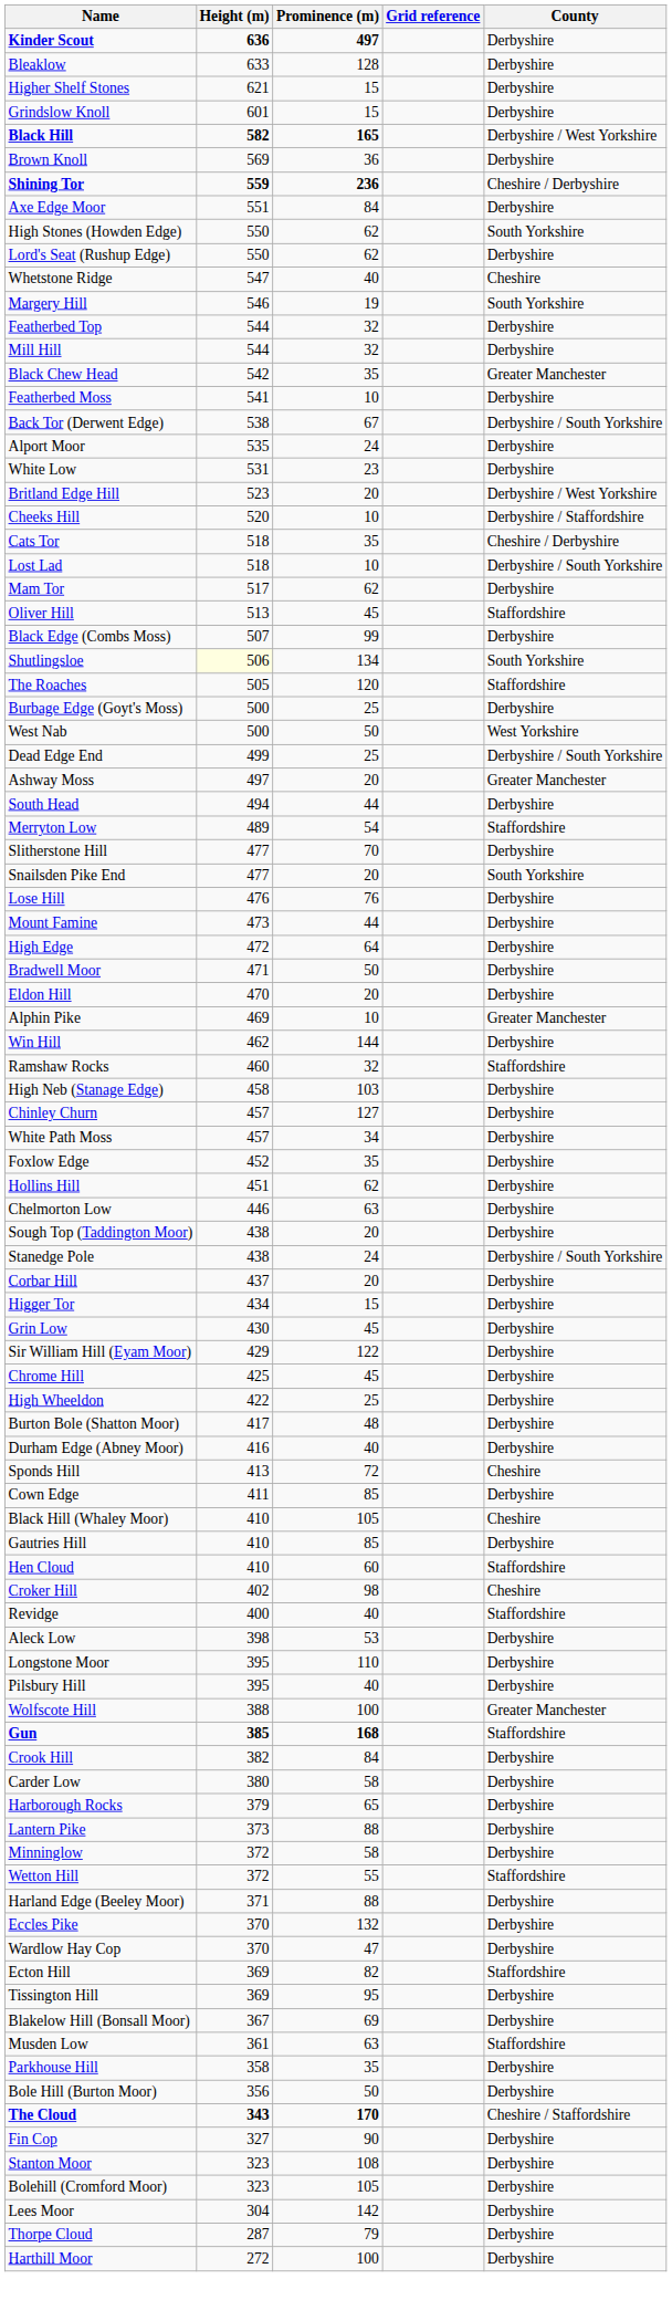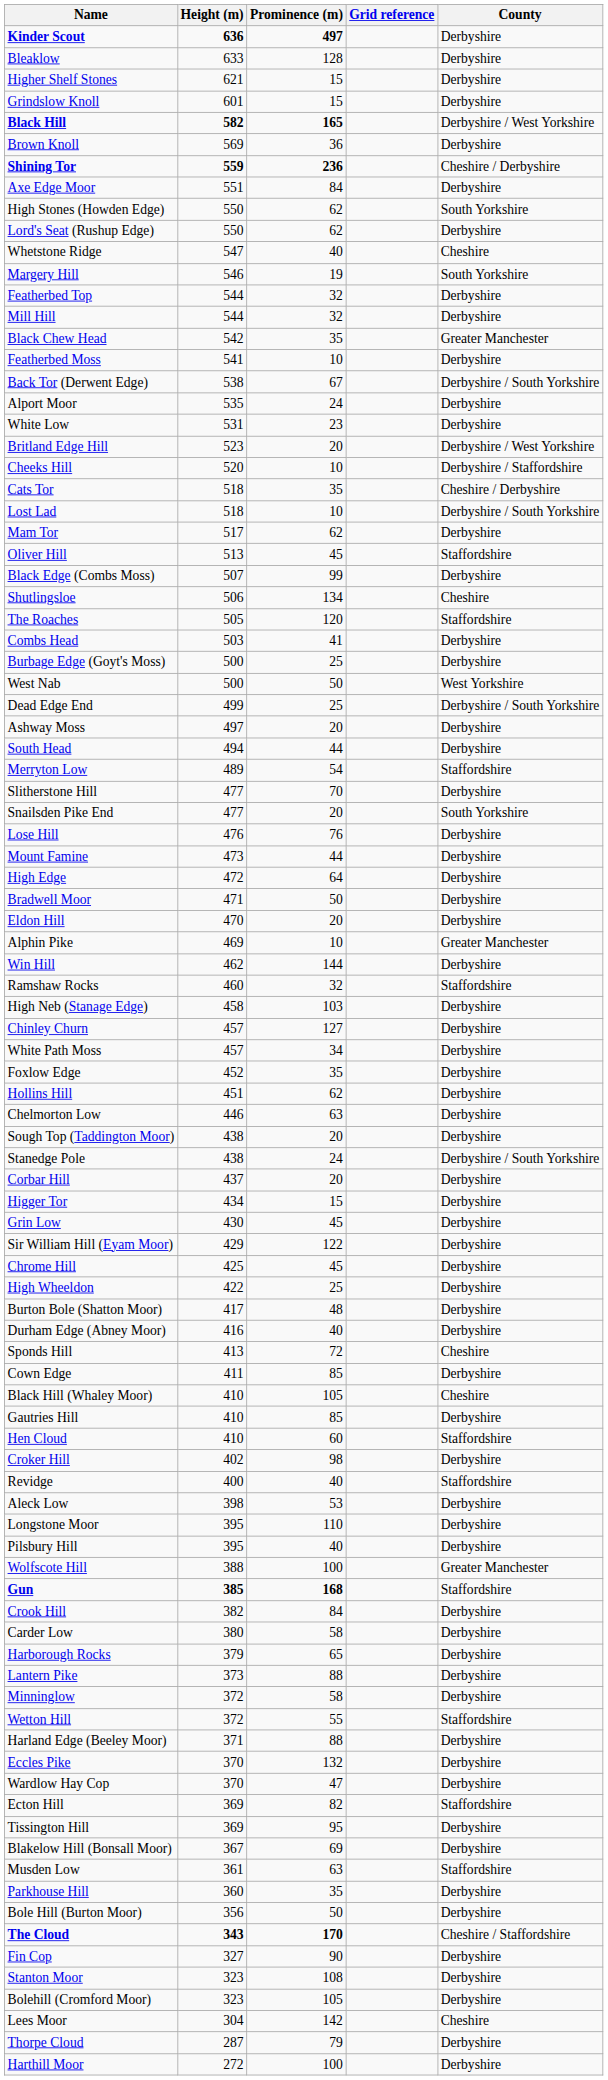 <table class="wikitable sortable">
 <tr>
 <th>Name</th>
 <th>Height (m)</th>
 <th>Prominence (m)</th>
 <th><a href='#'>Grid reference</a></th>
 <th>County</th>
 </tr>
 <tr>
 <td><strong><a href='#'>Kinder Scout</a></strong></td>
 <td align="right"><strong>636</strong></td>
 <td align="right"><strong>497</strong></td>
 <td><strong></strong></td>
 <td>Derbyshire</td>
 </tr>
 <tr>
 <td><a href='#'>Bleaklow</a></td>
 <td align="right">633</td>
 <td align="right">128</td>
 <td></td>
 <td>Derbyshire</td>
 </tr>
 <tr>
 <td><a href='#'>Higher Shelf Stones</a></td>
 <td align="right">621</td>
 <td align="right">15</td>
 <td></td>
 <td>Derbyshire</td>
 </tr>
 <tr>
 <td><a href='#'>Grindslow Knoll</a></td>
 <td align="right">601</td>
 <td align="right">15</td>
 <td></td>
 <td>Derbyshire</td>
 </tr>
 <tr>
 <td><strong><a href='#'>Black Hill</a></strong></td>
 <td align="right"><strong>582</strong></td>
 <td align="right"><strong>165</strong></td>
 <td><strong></strong></td>
 <td>Derbyshire / West Yorkshire</td>
 </tr>
 <tr>
 <td><a href='#'>Brown Knoll</a></td>
 <td align="right">569</td>
 <td align="right">36</td>
 <td></td>
 <td>Derbyshire</td>
 </tr>
 <tr>
 <td><strong><a href='#'>Shining Tor</a></strong></td>
 <td align="right"><strong>559</strong></td>
 <td align="right"><strong>236</strong></td>
 <td><strong></strong></td>
 <td>Cheshire / Derbyshire</td>
 </tr>
 <tr>
 <td><a href='#'>Axe Edge Moor</a></td>
 <td align="right">551</td>
 <td align="right">84</td>
 <td></td>
 <td>Derbyshire</td>
 </tr>
 <tr>
 <td>High Stones (Howden Edge)</td>
 <td align="right">550</td>
 <td align="right">62</td>
 <td></td>
 <td>South Yorkshire</td>
 </tr>
 <tr>
 <td><a href='#'>Lord's Seat</a> (Rushup Edge)</td>
 <td align="right">550</td>
 <td align="right">62</td>
 <td></td>
 <td>Derbyshire</td>
 </tr>
 <tr>
 <td>Whetstone Ridge</td>
 <td align="right">547</td>
 <td align="right">40</td>
 <td></td>
 <td>Cheshire</td>
 </tr>
 <tr>
 <td><a href='#'>Margery Hill</a></td>
 <td align="right">546</td>
 <td align="right">19</td>
 <td></td>
 <td>South Yorkshire</td>
 </tr>
 <tr>
 <td><a href='#'>Featherbed Top</a></td>
 <td align="right">544</td>
 <td align="right">32</td>
 <td></td>
 <td>Derbyshire</td>
 </tr>
 <tr>
 <td><a href='#'>Mill Hill</a></td>
 <td align="right">544</td>
 <td align="right">32</td>
 <td></td>
 <td>Derbyshire</td>
 </tr>
 <tr>
 <td><a href='#'>Black Chew Head</a></td>
 <td align="right">542</td>
 <td align="right">35</td>
 <td></td>
 <td>Greater Manchester</td>
 </tr>
 <tr>
 <td><a href='#'>Featherbed Moss</a></td>
 <td align="right">541</td>
 <td align="right">10</td>
 <td></td>
 <td>Derbyshire</td>
 </tr>
 <tr>
 <td><a href='#'>Back Tor</a> (Derwent Edge)</td>
 <td align="right">538</td>
 <td align="right">67</td>
 <td></td>
 <td>Derbyshire / South Yorkshire</td>
 </tr>
 <tr>
 <td>Alport Moor</td>
 <td align="right">535</td>
 <td align="right">24</td>
 <td></td>
 <td>Derbyshire</td>
 </tr>
 <tr>
 <td>White Low</td>
 <td align="right">531</td>
 <td align="right">23</td>
 <td></td>
 <td>Derbyshire</td>
 </tr>
 <tr>
 <td><a href='#'>Britland Edge Hill</a></td>
 <td align="right">523</td>
 <td align="right">20</td>
 <td></td>
 <td>Derbyshire / West Yorkshire</td>
 </tr>
 <tr>
 <td><a href='#'>Cheeks Hill</a></td>
 <td align="right">520</td>
 <td align="right">10</td>
 <td></td>
 <td>Derbyshire / Staffordshire</td>
 </tr>
 <tr>
 <td><a href='#'>Cats Tor</a></td>
 <td align="right">518</td>
 <td align="right">35</td>
 <td></td>
 <td>Cheshire / Derbyshire</td>
 </tr>
 <tr>
 <td><a href='#'>Lost Lad</a></td>
 <td align="right">518</td>
 <td align="right">10</td>
 <td></td>
 <td>Derbyshire / South Yorkshire</td>
 </tr>
 <tr>
 <td><a href='#'>Mam Tor</a></td>
 <td align="right">517</td>
 <td align="right">62</td>
 <td></td>
 <td>Derbyshire</td>
 </tr>
 <tr>
 <td><a href='#'>Oliver Hill</a></td>
 <td align="right">513</td>
 <td align="right">45</td>
 <td></td>
 <td>Staffordshire</td>
 </tr>
 <tr>
 <td><a href='#'>Black Edge</a> (Combs Moss)</td>
 <td align="right">507</td>
 <td align="right">99</td>
 <td></td>
 <td>Derbyshire</td>
 </tr>
 <tr>
 <td><a href='#'>Shutlingsloe</a></td>
-<td align="right" style="background: lightyellow;">506</td>
+<td align="right">506</td>
 <td align="right">134</td>
 <td></td>
-<td>South Yorkshire</td>
+<td>Cheshire</td>
 </tr>
 <tr>
 <td><a href='#'>The Roaches</a></td>
 <td align="right">505</td>
 <td align="right">120</td>
 <td></td>
 <td>Staffordshire</td>
+</tr>
+<tr>
+<td><a href='#'>Combs Head</a></td>
+<td align="right">503</td>
+<td align="right">41</td>
+<td></td>
+<td>Derbyshire</td>
 </tr>
 <tr>
 <td><a href='#'>Burbage Edge</a> (Goyt's Moss)</td>
 <td align="right">500</td>
 <td align="right">25</td>
 <td></td>
 <td>Derbyshire</td>
 </tr>
 <tr>
 <td>West Nab</td>
 <td align="right">500</td>
 <td align="right">50</td>
 <td></td>
 <td>West Yorkshire</td>
 </tr>
 <tr>
 <td>Dead Edge End</td>
 <td align="right">499</td>
 <td align="right">25</td>
 <td></td>
 <td>Derbyshire / South Yorkshire</td>
 </tr>
 <tr>
 <td>Ashway Moss</td>
 <td align="right">497</td>
 <td align="right">20</td>
 <td></td>
-<td>Greater Manchester</td>
+<td>Derbyshire</td>
 </tr>
 <tr>
 <td><a href='#'>South Head</a></td>
 <td align="right">494</td>
 <td align="right">44</td>
 <td></td>
 <td>Derbyshire</td>
 </tr>
 <tr>
 <td><a href='#'>Merryton Low</a></td>
 <td align="right">489</td>
 <td align="right">54</td>
 <td></td>
 <td>Staffordshire</td>
 </tr>
 <tr>
 <td>Slitherstone Hill</td>
 <td align="right">477</td>
 <td align="right">70</td>
 <td></td>
 <td>Derbyshire</td>
 </tr>
 <tr>
 <td>Snailsden Pike End</td>
 <td align="right">477</td>
 <td align="right">20</td>
 <td></td>
 <td>South Yorkshire</td>
 </tr>
 <tr>
 <td><a href='#'>Lose Hill</a></td>
 <td align="right">476</td>
 <td align="right">76</td>
 <td></td>
 <td>Derbyshire</td>
 </tr>
 <tr>
 <td><a href='#'>Mount Famine</a></td>
 <td align="right">473</td>
 <td align="right">44</td>
 <td></td>
 <td>Derbyshire</td>
 </tr>
 <tr>
 <td><a href='#'>High Edge</a></td>
 <td align="right">472</td>
 <td align="right">64</td>
 <td></td>
 <td>Derbyshire</td>
 </tr>
 <tr>
 <td><a href='#'>Bradwell Moor</a></td>
 <td align="right">471</td>
 <td align="right">50</td>
 <td></td>
 <td>Derbyshire</td>
 </tr>
 <tr>
 <td><a href='#'>Eldon Hill</a></td>
 <td align="right">470</td>
 <td align="right">20</td>
 <td></td>
 <td>Derbyshire</td>
 </tr>
 <tr>
 <td>Alphin Pike</td>
 <td align="right">469</td>
 <td align="right">10</td>
 <td></td>
 <td>Greater Manchester</td>
 </tr>
 <tr>
 <td><a href='#'>Win Hill</a></td>
 <td align="right">462</td>
 <td align="right">144</td>
 <td></td>
 <td>Derbyshire</td>
 </tr>
 <tr>
 <td>Ramshaw Rocks</td>
 <td align="right">460</td>
 <td align="right">32</td>
 <td></td>
 <td>Staffordshire</td>
 </tr>
 <tr>
 <td>High Neb (<a href='#'>Stanage Edge</a>)</td>
 <td align="right">458</td>
 <td align="right">103</td>
 <td></td>
 <td>Derbyshire</td>
 </tr>
 <tr>
 <td><a href='#'>Chinley Churn</a></td>
 <td align="right">457</td>
 <td align="right">127</td>
 <td></td>
 <td>Derbyshire</td>
 </tr>
 <tr>
 <td>White Path Moss</td>
 <td align="right">457</td>
 <td align="right">34</td>
 <td></td>
 <td>Derbyshire</td>
 </tr>
 <tr>
 <td>Foxlow Edge</td>
 <td align="right">452</td>
 <td align="right">35</td>
 <td></td>
 <td>Derbyshire</td>
 </tr>
 <tr>
 <td><a href='#'>Hollins Hill</a></td>
 <td align="right">451</td>
 <td align="right">62</td>
 <td></td>
 <td>Derbyshire</td>
 </tr>
 <tr>
 <td>Chelmorton Low</td>
 <td align="right">446</td>
 <td align="right">63</td>
 <td></td>
 <td>Derbyshire</td>
 </tr>
 <tr>
 <td>Sough Top (<a href='#'>Taddington Moor</a>)</td>
 <td align="right">438</td>
 <td align="right">20</td>
 <td></td>
 <td>Derbyshire</td>
 </tr>
 <tr>
 <td>Stanedge Pole</td>
 <td align="right">438</td>
 <td align="right">24</td>
 <td></td>
 <td>Derbyshire / South Yorkshire</td>
 </tr>
 <tr>
 <td><a href='#'>Corbar Hill</a></td>
 <td align="right">437</td>
 <td align="right">20</td>
 <td></td>
 <td>Derbyshire</td>
 </tr>
 <tr>
 <td><a href='#'>Higger Tor</a></td>
 <td align="right">434</td>
 <td align="right">15</td>
 <td></td>
 <td>Derbyshire</td>
 </tr>
 <tr>
 <td><a href='#'>Grin Low</a></td>
 <td align="right">430</td>
 <td align="right">45</td>
 <td></td>
 <td>Derbyshire</td>
 </tr>
 <tr>
 <td>Sir William Hill (<a href='#'>Eyam Moor</a>)</td>
 <td align="right">429</td>
 <td align="right">122</td>
 <td></td>
 <td>Derbyshire</td>
 </tr>
 <tr>
 <td><a href='#'>Chrome Hill</a></td>
 <td align="right">425</td>
 <td align="right">45</td>
 <td></td>
 <td>Derbyshire</td>
 </tr>
 <tr>
 <td><a href='#'>High Wheeldon</a></td>
 <td align="right">422</td>
 <td align="right">25</td>
 <td></td>
 <td>Derbyshire</td>
 </tr>
 <tr>
 <td>Burton Bole (Shatton Moor)</td>
 <td align="right">417</td>
 <td align="right">48</td>
 <td></td>
 <td>Derbyshire</td>
 </tr>
 <tr>
 <td>Durham Edge (Abney Moor)</td>
 <td align="right">416</td>
 <td align="right">40</td>
 <td></td>
 <td>Derbyshire</td>
 </tr>
 <tr>
 <td>Sponds Hill</td>
 <td align="right">413</td>
 <td align="right">72</td>
 <td></td>
 <td>Cheshire</td>
 </tr>
 <tr>
 <td>Cown Edge</td>
 <td align="right">411</td>
 <td align="right">85</td>
 <td></td>
 <td>Derbyshire</td>
 </tr>
 <tr>
 <td>Black Hill (Whaley Moor)</td>
 <td align="right">410</td>
 <td align="right">105</td>
 <td></td>
 <td>Cheshire</td>
 </tr>
 <tr>
 <td>Gautries Hill</td>
 <td align="right">410</td>
 <td align="right">85</td>
 <td></td>
 <td>Derbyshire</td>
 </tr>
 <tr>
 <td><a href='#'>Hen Cloud</a></td>
 <td align="right">410</td>
 <td align="right">60</td>
 <td></td>
 <td>Staffordshire</td>
 </tr>
 <tr>
 <td><a href='#'>Croker Hill</a></td>
 <td align="right">402</td>
 <td align="right">98</td>
 <td></td>
-<td>Cheshire</td>
+<td>Derbyshire</td>
 </tr>
 <tr>
 <td>Revidge</td>
 <td align="right">400</td>
 <td align="right">40</td>
 <td></td>
 <td>Staffordshire</td>
 </tr>
 <tr>
 <td>Aleck Low</td>
 <td align="right">398</td>
 <td align="right">53</td>
 <td></td>
 <td>Derbyshire</td>
 </tr>
 <tr>
 <td>Longstone Moor</td>
 <td align="right">395</td>
 <td align="right">110</td>
 <td></td>
 <td>Derbyshire</td>
 </tr>
 <tr>
 <td>Pilsbury Hill</td>
 <td align="right">395</td>
 <td align="right">40</td>
 <td></td>
 <td>Derbyshire</td>
 </tr>
 <tr>
 <td><a href='#'>Wolfscote Hill</a></td>
 <td align="right">388</td>
 <td align="right">100</td>
 <td></td>
 <td>Greater Manchester</td>
 </tr>
 <tr>
 <td><strong><a href='#'>Gun</a></strong></td>
 <td align="right"><strong>385</strong></td>
 <td align="right"><strong>168</strong></td>
 <td><strong></strong></td>
 <td>Staffordshire</td>
 </tr>
 <tr>
 <td><a href='#'>Crook Hill</a></td>
 <td align="right">382</td>
 <td align="right">84</td>
 <td></td>
 <td>Derbyshire</td>
 </tr>
 <tr>
 <td>Carder Low</td>
 <td align="right">380</td>
 <td align="right">58</td>
 <td></td>
 <td>Derbyshire</td>
 </tr>
 <tr>
 <td><a href='#'>Harborough Rocks</a></td>
 <td align="right">379</td>
 <td align="right">65</td>
 <td></td>
 <td>Derbyshire</td>
 </tr>
 <tr>
 <td><a href='#'>Lantern Pike</a></td>
 <td align="right">373</td>
 <td align="right">88</td>
 <td></td>
 <td>Derbyshire</td>
 </tr>
 <tr>
 <td><a href='#'>Minninglow</a></td>
 <td align="right">372</td>
 <td align="right">58</td>
 <td></td>
 <td>Derbyshire</td>
 </tr>
 <tr>
 <td><a href='#'>Wetton Hill</a></td>
 <td align="right">372</td>
 <td align="right">55</td>
 <td></td>
 <td>Staffordshire</td>
 </tr>
 <tr>
 <td>Harland Edge (Beeley Moor)</td>
 <td align="right">371</td>
 <td align="right">88</td>
 <td></td>
 <td>Derbyshire</td>
 </tr>
 <tr>
 <td><a href='#'>Eccles Pike</a></td>
 <td align="right">370</td>
 <td align="right">132</td>
 <td></td>
 <td>Derbyshire</td>
 </tr>
 <tr>
 <td>Wardlow Hay Cop</td>
 <td align="right">370</td>
 <td align="right">47</td>
 <td></td>
 <td>Derbyshire</td>
 </tr>
 <tr>
 <td>Ecton Hill</td>
 <td align="right">369</td>
 <td align="right">82</td>
 <td></td>
 <td>Staffordshire</td>
 </tr>
 <tr>
 <td>Tissington Hill</td>
 <td align="right">369</td>
 <td align="right">95</td>
 <td></td>
 <td>Derbyshire</td>
 </tr>
 <tr>
 <td>Blakelow Hill (Bonsall Moor)</td>
 <td align="right">367</td>
 <td align="right">69</td>
 <td></td>
 <td>Derbyshire</td>
 </tr>
 <tr>
 <td>Musden Low</td>
 <td align="right">361</td>
 <td align="right">63</td>
 <td></td>
 <td>Staffordshire</td>
 </tr>
 <tr>
 <td><a href='#'>Parkhouse Hill</a></td>
-<td align="right">358</td>
+<td align="right">360</td>
 <td align="right">35</td>
 <td></td>
 <td>Derbyshire</td>
 </tr>
 <tr>
 <td>Bole Hill (Burton Moor)</td>
 <td align="right">356</td>
 <td align="right">50</td>
 <td></td>
 <td>Derbyshire</td>
 </tr>
 <tr>
 <td><strong><a href='#'>The Cloud</a></strong></td>
 <td align="right"><strong>343</strong></td>
 <td align="right"><strong>170</strong></td>
 <td><strong></strong></td>
 <td>Cheshire / Staffordshire</td>
 </tr>
 <tr>
 <td><a href='#'>Fin Cop</a></td>
 <td align="right">327</td>
 <td align="right">90</td>
 <td></td>
 <td>Derbyshire</td>
 </tr>
 <tr>
 <td><a href='#'>Stanton Moor</a></td>
 <td align="right">323</td>
 <td align="right">108</td>
 <td></td>
 <td>Derbyshire</td>
 </tr>
 <tr>
 <td>Bolehill (Cromford Moor)</td>
 <td align="right">323</td>
 <td align="right">105</td>
 <td></td>
 <td>Derbyshire</td>
 </tr>
 <tr>
 <td>Lees Moor</td>
 <td align="right">304</td>
 <td align="right">142</td>
 <td></td>
-<td>Derbyshire</td>
+<td>Cheshire</td>
 </tr>
 <tr>
 <td><a href='#'>Thorpe Cloud</a></td>
 <td align="right">287</td>
 <td align="right">79</td>
 <td></td>
 <td>Derbyshire</td>
 </tr>
 <tr>
 <td><a href='#'>Harthill Moor</a></td>
 <td align="right">272</td>
 <td align="right">100</td>
 <td></td>
 <td>Derbyshire</td>
 </tr>
 </table>
